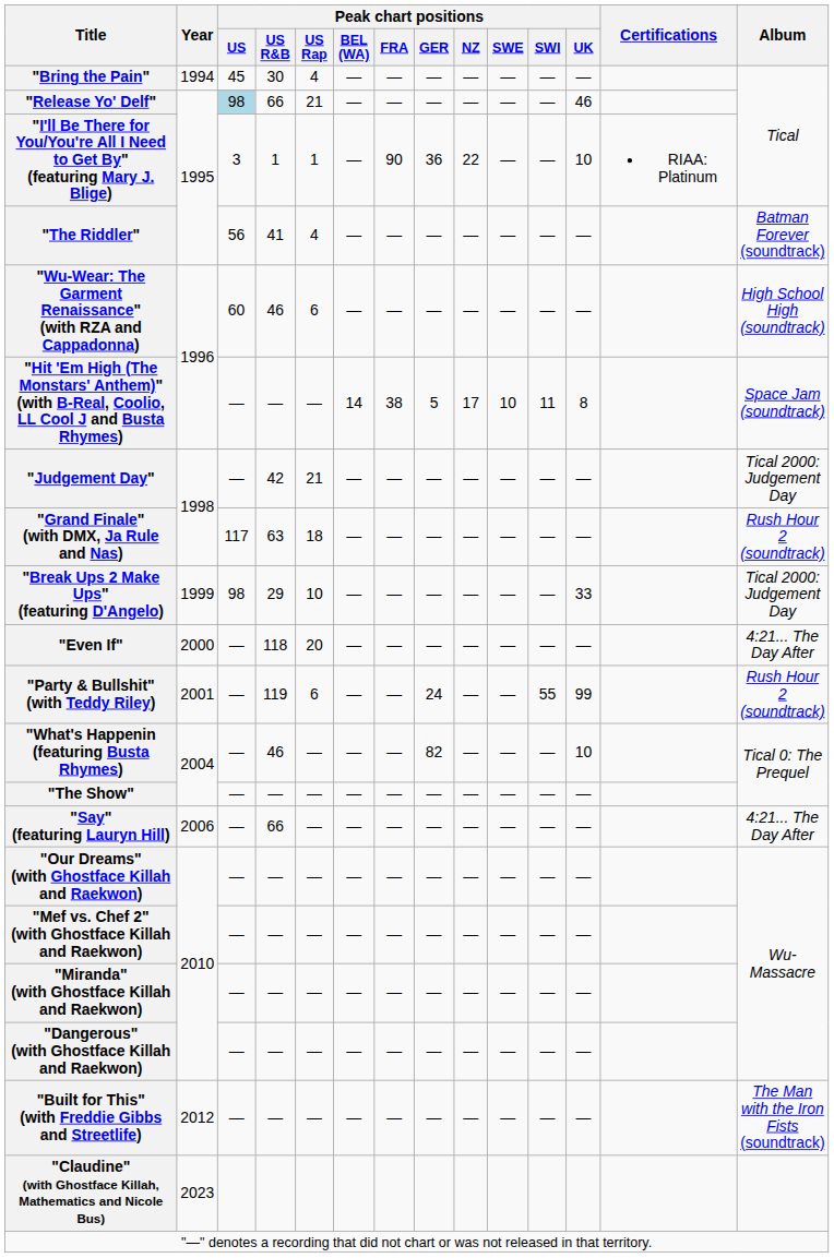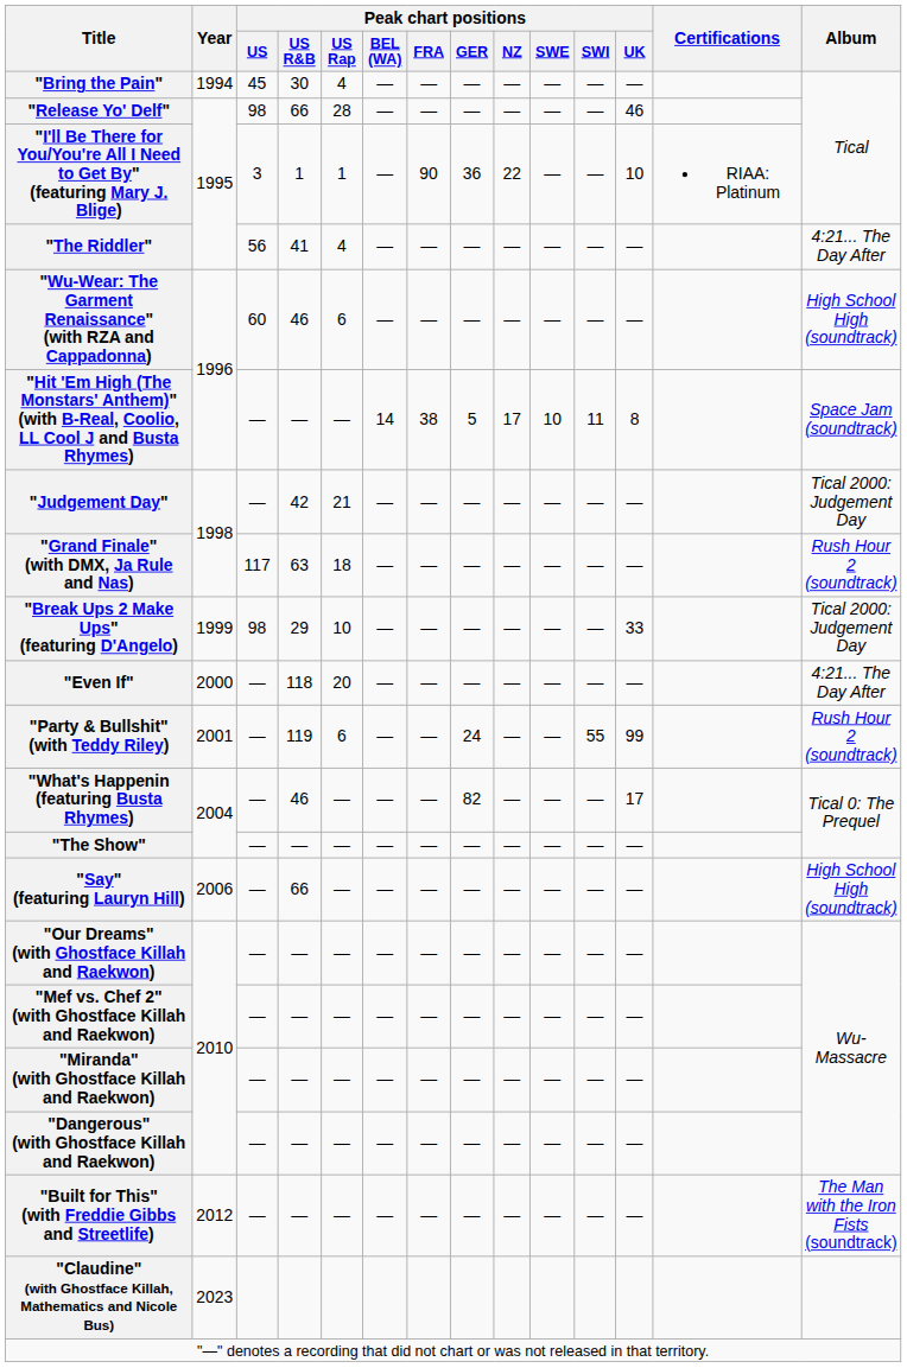 <table class="wikitable plainrowheaders" style="text-align:center;">
 <tr>
 <th scope="col" rowspan="2" style="width:18em;">Title</th>
 <th scope="col" rowspan="2">Year</th>
 <th scope="col" colspan="10">Peak chart positions</th>
 <th scope="col" rowspan="2" style="width:12em;"><a href='#'>Certifications</a></th>
 <th scope="col" rowspan="2">Album</th>
 </tr>
 <tr>
 <th scope="col" style="width:3em;font-size:90%;"><a href='#'>US</a><br></th>
 <th scope="col" style="width:3em;font-size:90%;"><a href='#'>US<br>R&B</a><br></th>
 <th scope="col" style="width:3em;font-size:90%;"><a href='#'>US<br>Rap</a><br></th>
 <th scope="col" style="width:3em;font-size:90%;"><a href='#'>BEL<br>(WA)</a><br></th>
 <th scope="col" style="width:3em;font-size:90%;"><a href='#'>FRA</a><br></th>
 <th scope="col" style="width:3em;font-size:90%;"><a href='#'>GER</a><br></th>
 <th scope="col" style="width:3em;font-size:90%;"><a href='#'>NZ</a><br></th>
 <th scope="col" style="width:3em;font-size:90%;"><a href='#'>SWE</a><br></th>
 <th scope="col" style="width:3em;font-size:90%;"><a href='#'>SWI</a><br></th>
 <th scope="col" style="width:3em;font-size:90%;"><a href='#'>UK</a><br></th>
 </tr>
 <tr>
 <th scope="row">"<a href='#'>Bring the Pain</a>"</th>
 <td>1994</td>
 <td>45</td>
 <td>30</td>
 <td>4</td>
 <td>—</td>
 <td>—</td>
 <td>—</td>
 <td>—</td>
 <td>—</td>
 <td>—</td>
 <td>—</td>
 <td></td>
 <td rowspan="3"><em>Tical</em></td>
 </tr>
 <tr>
 <th scope="row">"<a href='#'>Release Yo' Delf</a>"</th>
 <td rowspan="3">1995</td>
-<td style="background: lightblue;">98</td>
+<td>98</td>
 <td>66</td>
-<td>21</td>
+<td>28</td>
 <td>—</td>
 <td>—</td>
 <td>—</td>
 <td>—</td>
 <td>—</td>
 <td>—</td>
 <td>46</td>
 </tr>
 <tr>
 <th scope="row">"<a href='#'>I'll Be There for You/You're All I Need to Get By</a>"<br><span>(featuring <a href='#'>Mary J. Blige</a>)</span></th>
 <td>3</td>
 <td>1</td>
 <td>1</td>
 <td>—</td>
 <td>90</td>
 <td>36</td>
 <td>22</td>
 <td>—</td>
 <td>—</td>
 <td>10</td>
 <td><br><ul><li>RIAA: Platinum</li></ul></td>
 </tr>
 <tr>
 <th scope="row">"<a href='#'>The Riddler</a>"</th>
 <td>56</td>
 <td>41</td>
 <td>4</td>
 <td>—</td>
 <td>—</td>
 <td>—</td>
 <td>—</td>
 <td>—</td>
 <td>—</td>
 <td>—</td>
 <td></td>
-<td><a href='#'><em>Batman Forever</em> (soundtrack)</a></td>
+<td><em>4:21... The Day After</em></td>
 </tr>
 <tr>
 <th scope="row">"<a href='#'>Wu-Wear: The Garment Renaissance</a>"<br><span>(with RZA and <a href='#'>Cappadonna</a>)</span></th>
 <td rowspan="2">1996</td>
 <td>60</td>
 <td>46</td>
 <td>6</td>
 <td>—</td>
 <td>—</td>
 <td>—</td>
 <td>—</td>
 <td>—</td>
 <td>—</td>
 <td>—</td>
 <td></td>
 <td><em><a href='#'>High School High (soundtrack)</a></em></td>
 </tr>
 <tr>
 <th scope="row">"<a href='#'>Hit 'Em High (The Monstars' Anthem)</a>"<br><span>(with <a href='#'>B-Real</a>, <a href='#'>Coolio</a>, <a href='#'>LL Cool J</a> and <a href='#'>Busta Rhymes</a>)</span></th>
 <td>—</td>
 <td>—</td>
 <td>—</td>
 <td>14</td>
 <td>38</td>
 <td>5</td>
 <td>17</td>
 <td>10</td>
 <td>11</td>
 <td>8</td>
 <td></td>
 <td><em><a href='#'>Space Jam (soundtrack)</a></em></td>
 </tr>
 <tr>
 <th scope="row">"<a href='#'>Judgement Day</a>"</th>
 <td rowspan="2">1998</td>
 <td>—</td>
 <td>42</td>
 <td>21</td>
 <td>—</td>
 <td>—</td>
 <td>—</td>
 <td>—</td>
 <td>—</td>
 <td>—</td>
 <td>—</td>
 <td></td>
 <td><em>Tical 2000: Judgement Day</em></td>
 </tr>
 <tr>
 <th scope="row">"<a href='#'>Grand Finale</a>"<br><span>(with DMX, <a href='#'>Ja Rule</a> and <a href='#'>Nas</a>)</span></th>
 <td>117</td>
 <td>63</td>
 <td>18</td>
 <td>—</td>
 <td>—</td>
 <td>—</td>
 <td>—</td>
 <td>—</td>
 <td>—</td>
 <td>—</td>
 <td></td>
 <td><em><a href='#'>Rush Hour 2 (soundtrack)</a></em></td>
 </tr>
 <tr>
 <th scope="row">"<a href='#'>Break Ups 2 Make Ups</a>"<br><span>(featuring <a href='#'>D'Angelo</a>)</span></th>
 <td>1999</td>
 <td>98</td>
 <td>29</td>
 <td>10</td>
 <td>—</td>
 <td>—</td>
 <td>—</td>
 <td>—</td>
 <td>—</td>
 <td>—</td>
 <td>33</td>
 <td></td>
 <td><em>Tical 2000: Judgement Day</em></td>
 </tr>
 <tr>
 <th scope="row">"Even If"</th>
 <td>2000</td>
 <td>—</td>
 <td>118</td>
 <td>20</td>
 <td>—</td>
 <td>—</td>
 <td>—</td>
 <td>—</td>
 <td>—</td>
 <td>—</td>
 <td>—</td>
 <td></td>
 <td><em>4:21... The Day After</em></td>
 </tr>
 <tr>
 <th scope="row">"Party & Bullshit" <br><span>(with <a href='#'>Teddy Riley</a>)</span></th>
 <td>2001</td>
 <td>—</td>
 <td>119</td>
 <td>6</td>
 <td>—</td>
 <td>—</td>
 <td>24</td>
 <td>—</td>
 <td>—</td>
 <td>55</td>
 <td>99</td>
 <td></td>
 <td><em><a href='#'>Rush Hour 2 (soundtrack)</a></em></td>
 </tr>
 <tr>
 <th scope="row">"What's Happenin<br><span>(featuring <a href='#'>Busta Rhymes</a>)</span></th>
 <td rowspan="2">2004</td>
 <td>—</td>
 <td>46</td>
 <td>—</td>
 <td>—</td>
 <td>—</td>
 <td>82</td>
 <td>—</td>
 <td>—</td>
 <td>—</td>
-<td>10</td>
+<td>17</td>
 <td></td>
 <td rowspan="2"><em>Tical 0: The Prequel</em></td>
 </tr>
 <tr>
 <th scope="row">"The Show"</th>
 <td>—</td>
 <td>—</td>
 <td>—</td>
 <td>—</td>
 <td>—</td>
 <td>—</td>
 <td>—</td>
 <td>—</td>
 <td>—</td>
 <td>—</td>
 <td></td>
 </tr>
 <tr>
 <th scope="row">"<a href='#'>Say</a>"<br><span>(featuring <a href='#'>Lauryn Hill</a>)</span></th>
 <td>2006</td>
 <td>—</td>
 <td>66</td>
 <td>—</td>
 <td>—</td>
 <td>—</td>
 <td>—</td>
 <td>—</td>
 <td>—</td>
 <td>—</td>
 <td>—</td>
 <td></td>
-<td><em>4:21... The Day After</em></td>
+<td><em><a href='#'>High School High (soundtrack)</a></em></td>
 </tr>
 <tr>
 <th scope="row">"Our Dreams"<br><span>(with <a href='#'>Ghostface Killah</a> and <a href='#'>Raekwon</a>)</span></th>
 <td rowspan="4">2010</td>
 <td>—</td>
 <td>—</td>
 <td>—</td>
 <td>—</td>
 <td>—</td>
 <td>—</td>
 <td>—</td>
 <td>—</td>
 <td>—</td>
 <td>—</td>
 <td></td>
 <td rowspan="4"><em>Wu-Massacre</em></td>
 </tr>
 <tr>
 <th scope="row">"Mef vs. Chef 2"<br><span>(with Ghostface Killah and Raekwon)</span></th>
 <td>—</td>
 <td>—</td>
 <td>—</td>
 <td>—</td>
 <td>—</td>
 <td>—</td>
 <td>—</td>
 <td>—</td>
 <td>—</td>
 <td>—</td>
 <td></td>
 </tr>
 <tr>
 <th scope="row">"Miranda"<br><span>(with Ghostface Killah and Raekwon)</span></th>
 <td>—</td>
 <td>—</td>
 <td>—</td>
 <td>—</td>
 <td>—</td>
 <td>—</td>
 <td>—</td>
 <td>—</td>
 <td>—</td>
 <td>—</td>
 <td></td>
 </tr>
 <tr>
 <th scope="row">"Dangerous"<br><span>(with Ghostface Killah and Raekwon)</span></th>
 <td>—</td>
 <td>—</td>
 <td>—</td>
 <td>—</td>
 <td>—</td>
 <td>—</td>
 <td>—</td>
 <td>—</td>
 <td>—</td>
 <td>—</td>
 <td></td>
 </tr>
 <tr>
 <th scope="row">"Built for This"<br><span>(with <a href='#'>Freddie Gibbs</a> and <a href='#'>Streetlife</a>)</span></th>
 <td>2012</td>
 <td>—</td>
 <td>—</td>
 <td>—</td>
 <td>—</td>
 <td>—</td>
 <td>—</td>
 <td>—</td>
 <td>—</td>
 <td>—</td>
 <td>—</td>
 <td></td>
 <td><a href='#'><em>The Man with the Iron Fists</em> (soundtrack)</a></td>
 </tr>
 <tr>
 <th scope="row">"Claudine"<br><small>(with Ghostface Killah, Mathematics and Nicole Bus)</small></th>
 <td>2023</td>
 <td></td>
 <td></td>
 <td></td>
 <td></td>
 <td></td>
 <td></td>
 <td></td>
 <td></td>
 <td></td>
 <td></td>
 <td></td>
 <td></td>
 </tr>
 <tr>
 <td colspan="14" style="font-size:90%">"—" denotes a recording that did not chart or was not released in that territory.</td>
 </tr>
 </table>
